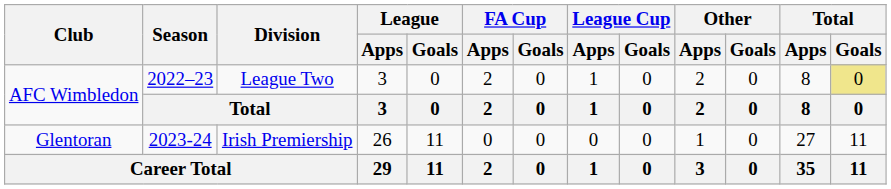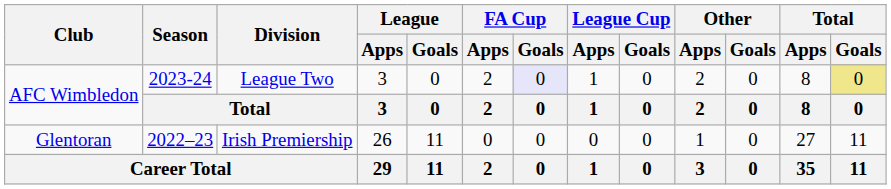 <table class="wikitable" style="text-align:center;">
 <tr>
 <th rowspan="2">Club</th>
 <th rowspan="2">Season</th>
 <th rowspan="2">Division</th>
 <th colspan="2">League</th>
 <th colspan="2"><a href='#'>FA Cup</a></th>
 <th colspan="2"><a href='#'>League Cup</a></th>
 <th colspan="2">Other</th>
 <th colspan="2">Total</th>
 </tr>
 <tr>
 <th>Apps</th>
 <th>Goals</th>
 <th>Apps</th>
 <th>Goals</th>
 <th>Apps</th>
 <th>Goals</th>
 <th>Apps</th>
 <th>Goals</th>
 <th>Apps</th>
 <th>Goals</th>
 </tr>
 <tr>
 <td rowspan="2"><a href='#'>AFC Wimbledon</a></td>
-<td><a href='#'>2022–23</a></td>
+<td><a href='#'>2023-24</a></td>
 <td><a href='#'>League Two</a></td>
 <td>3</td>
 <td>0</td>
 <td>2</td>
-<td>0</td>
+<td style="background: lavender;">0</td>
 <td>1</td>
 <td>0</td>
 <td>2</td>
 <td>0</td>
 <td>8</td>
 <td style="background: khaki;">0</td>
 </tr>
 <tr>
 <th colspan="2">Total</th>
 <th>3</th>
 <th>0</th>
 <th>2</th>
 <th>0</th>
 <th>1</th>
 <th>0</th>
 <th>2</th>
 <th>0</th>
 <th>8</th>
 <th>0</th>
 </tr>
 <tr>
 <td><a href='#'>Glentoran</a></td>
-<td><a href='#'>2023-24</a></td>
+<td><a href='#'>2022–23</a></td>
 <td><a href='#'>Irish Premiership</a></td>
 <td>26</td>
 <td>11</td>
 <td>0</td>
 <td>0</td>
 <td>0</td>
 <td>0</td>
 <td>1</td>
 <td>0</td>
 <td>27</td>
 <td>11</td>
 </tr>
 <tr>
 <th colspan="3">Career Total</th>
 <th>29</th>
 <th>11</th>
 <th>2</th>
 <th>0</th>
 <th>1</th>
 <th>0</th>
 <th>3</th>
 <th>0</th>
 <th>35</th>
 <th>11</th>
 </tr>
 </table>
